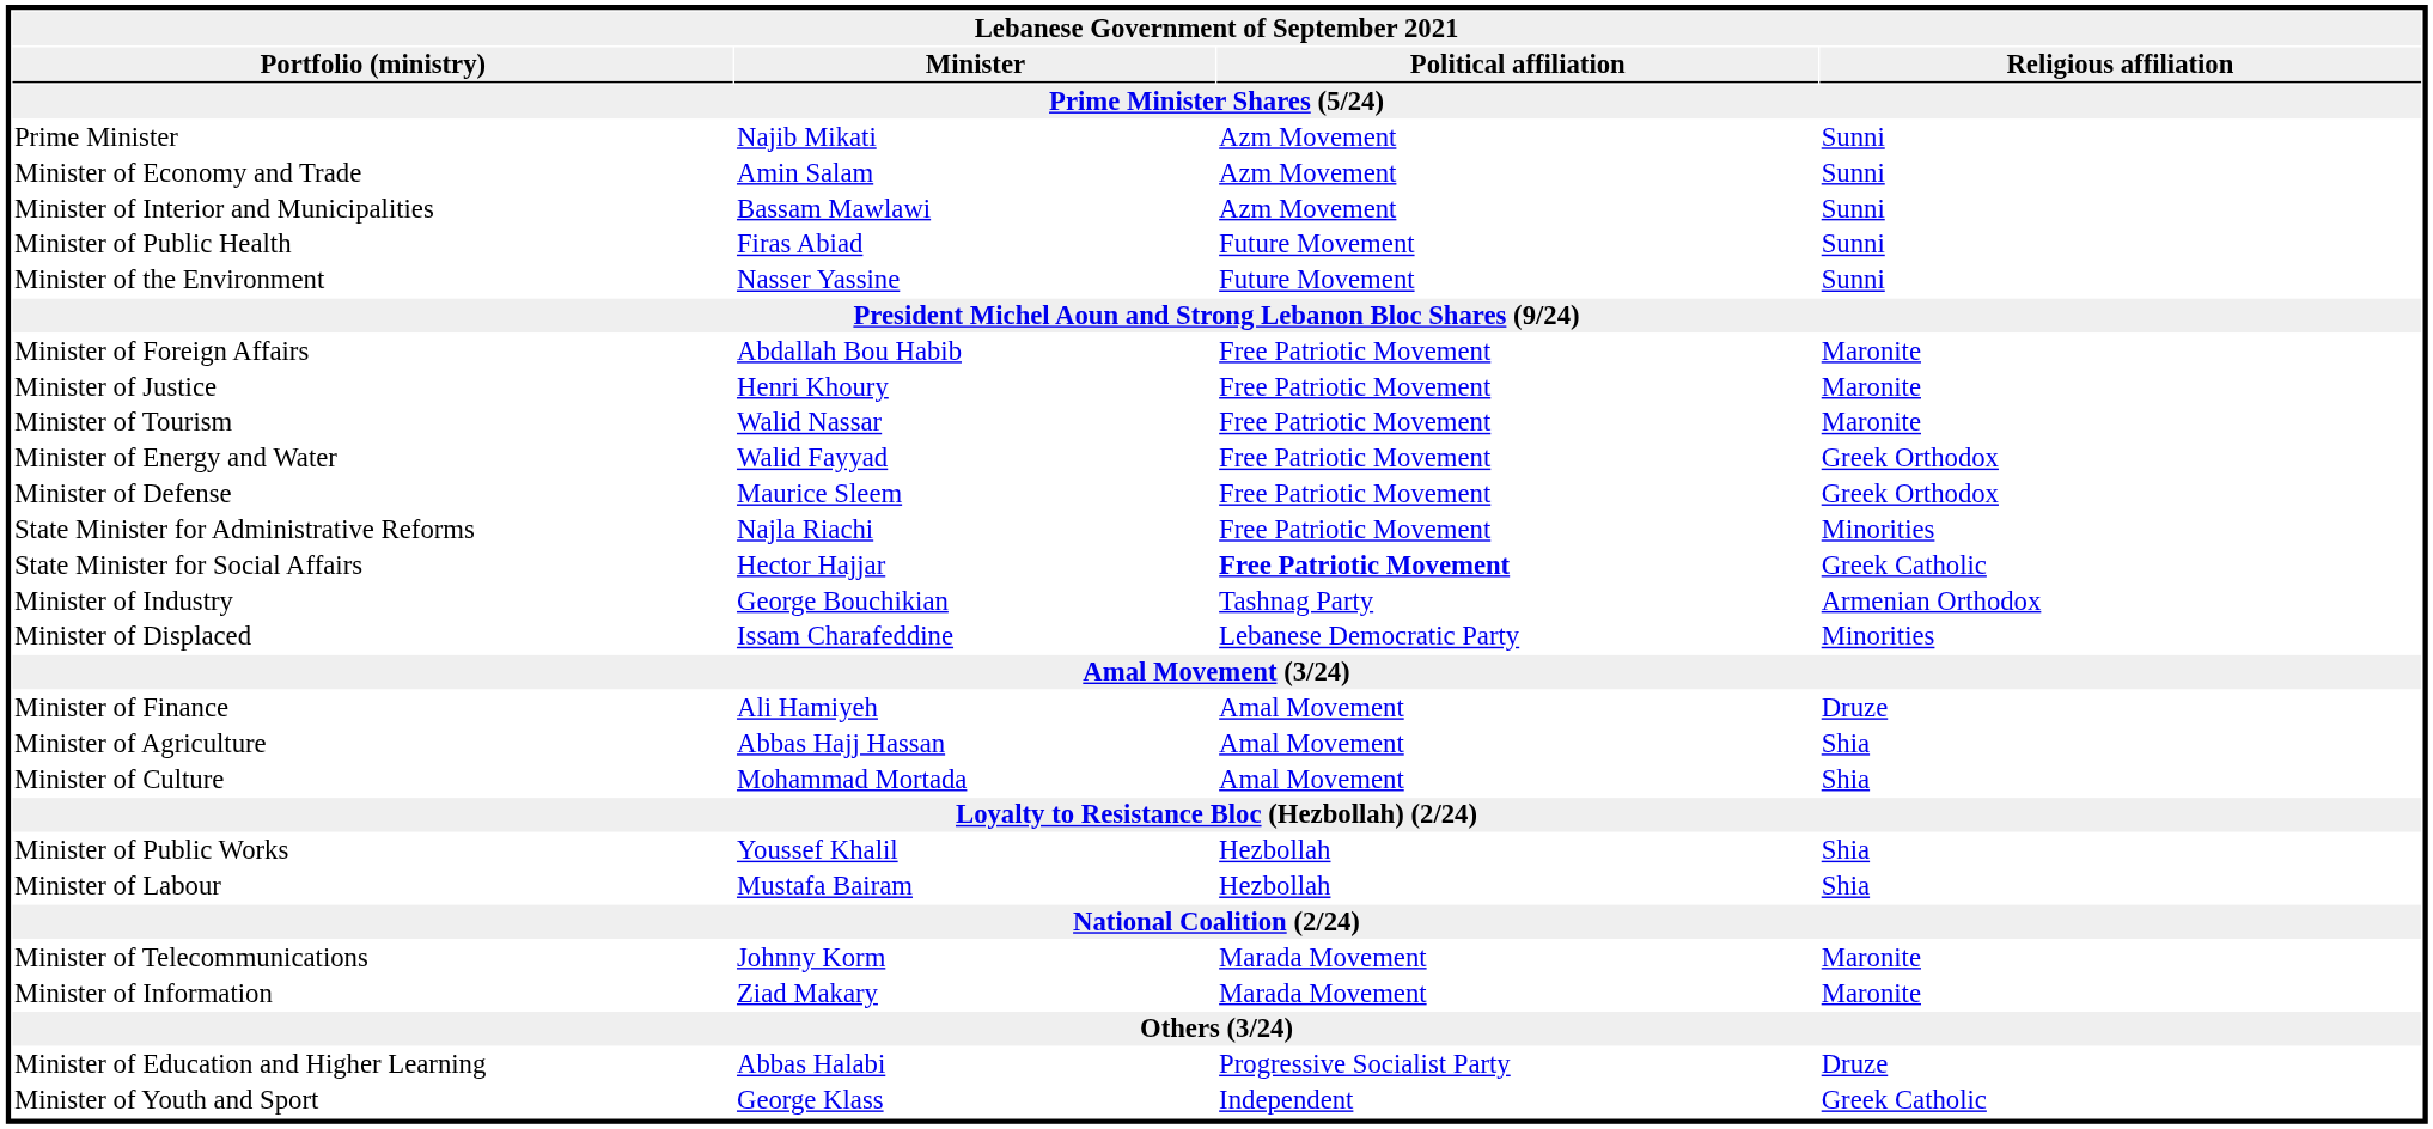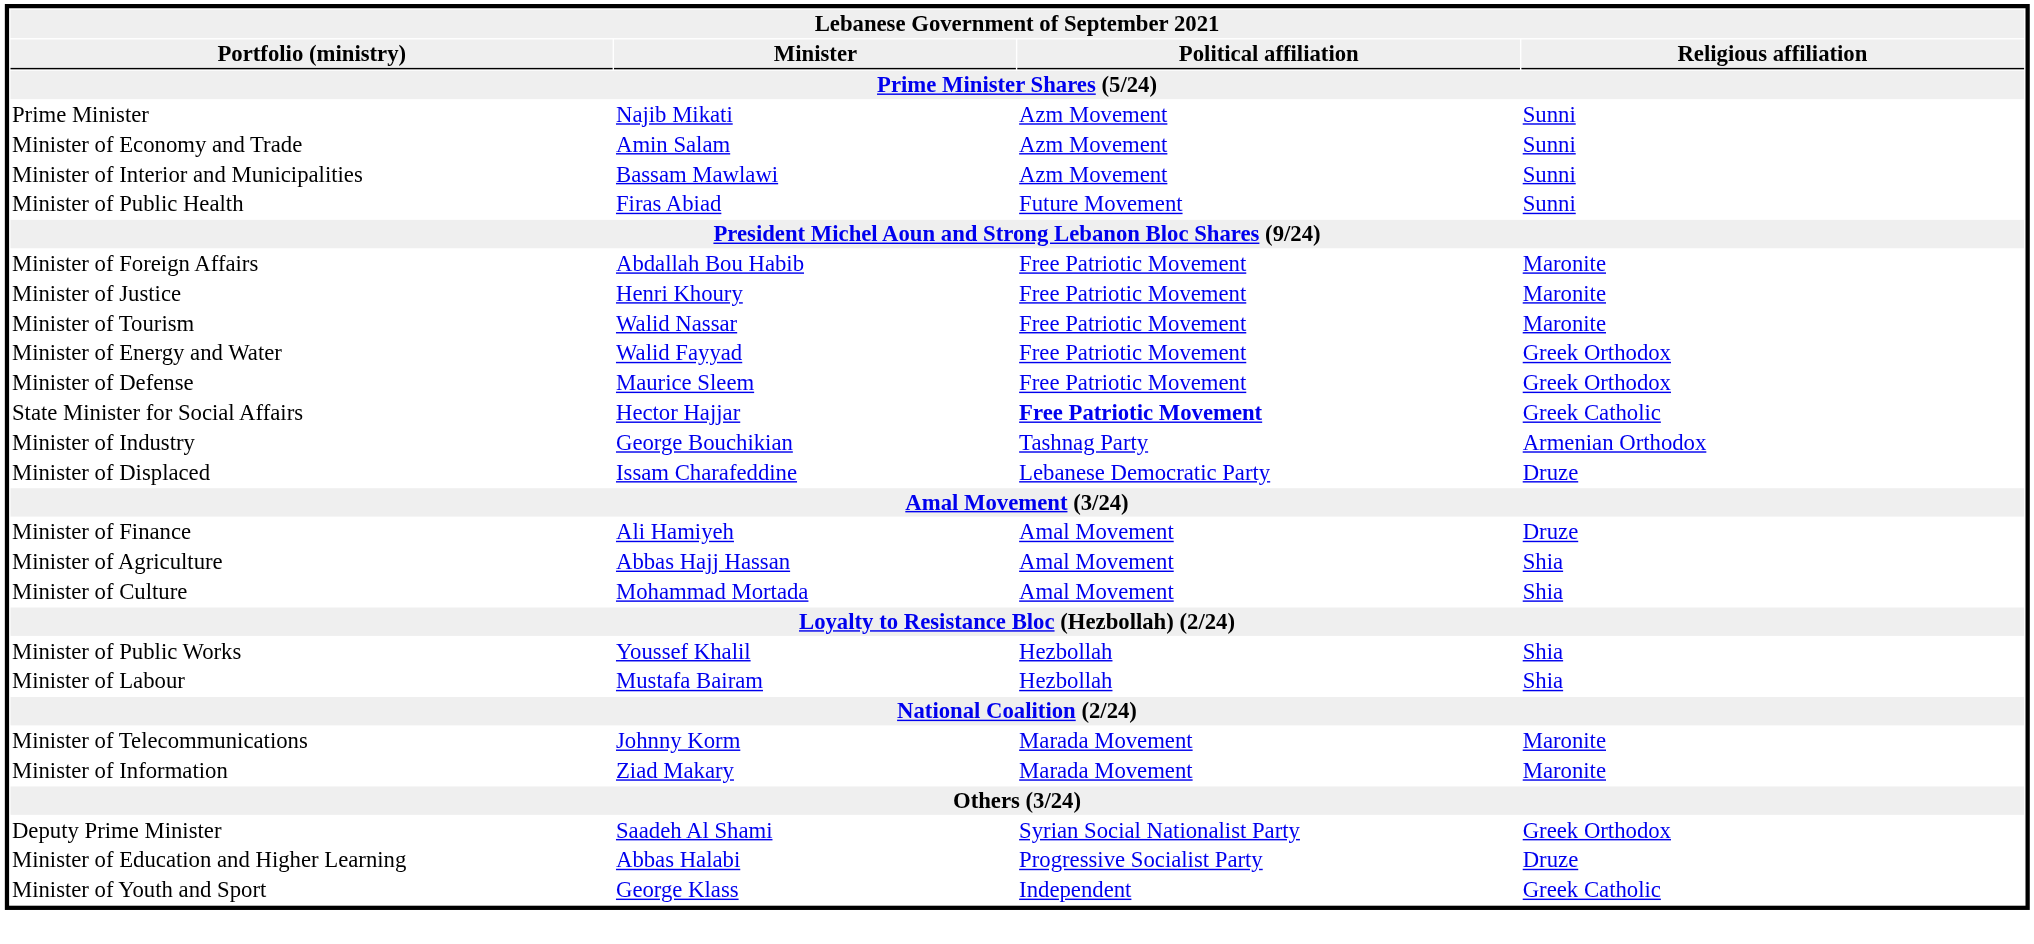 <table width="90%" border="0" align="center" cellpadding=1 cellspacing=1 style="margin:2px; border:3px solid;">
 <tr>
 <td colspan=4 style="text-align:center; background:#efefef"><strong>Lebanese Government of September 2021</strong></td>
 </tr>
 <tr>
 <th width="30%" style="border-bottom:1px solid; background:#efefef;"><strong>Portfolio (ministry)</strong></th>
 <th width="20%" style="border-bottom:1px solid; background:#efefef;"><strong>Minister</strong></th>
 <th width="25%" style="border-bottom:1px solid; background:#efefef;"><strong>Political affiliation</strong></th>
 <th width="25%" style="border-bottom:1px solid; background:#efefef;"><strong>Religious affiliation</strong></th>
 </tr>
 <tr>
 <td colspan=4 style="text-align:center;background:#efefef"><strong><a href='#'>Prime Minister Shares</a> (5/24)</strong></td>
 </tr>
 <tr>
 <td>Prime Minister</td>
 <td><a href='#'>Najib Mikati</a></td>
 <td> <a href='#'>Azm Movement</a></td>
 <td><a href='#'>Sunni</a></td>
 </tr>
 <tr>
 <td>Minister of Economy and Trade</td>
 <td><a href='#'>Amin Salam</a></td>
 <td> <a href='#'>Azm Movement</a></td>
 <td><a href='#'>Sunni</a></td>
 </tr>
 <tr>
 <td>Minister of Interior and Municipalities</td>
 <td><a href='#'>Bassam Mawlawi</a></td>
 <td> <a href='#'>Azm Movement</a></td>
 <td><a href='#'>Sunni</a></td>
 </tr>
 <tr>
 <td>Minister of Public Health</td>
 <td><a href='#'>Firas Abiad</a></td>
 <td> <a href='#'>Future Movement</a></td>
 <td><a href='#'>Sunni</a></td>
 </tr>
 <tr>
-<td>Minister of the Environment</td>
-<td><a href='#'>Nasser Yassine</a></td>
-<td> <a href='#'>Future Movement</a></td>
-<td><a href='#'>Sunni</a></td>
-</tr>
-<tr>
 <td colspan=4 style="text-align:center;background:#efefef"><strong><a href='#'>President Michel Aoun and Strong Lebanon Bloc Shares</a> (9/24)</strong></td>
 </tr>
 <tr>
 <td>Minister of Foreign Affairs</td>
 <td><a href='#'>Abdallah Bou Habib</a></td>
 <td> <a href='#'>Free Patriotic Movement</a></td>
 <td><a href='#'>Maronite</a></td>
 </tr>
 <tr>
 <td>Minister of Justice</td>
 <td><a href='#'>Henri Khoury</a></td>
 <td> <a href='#'>Free Patriotic Movement</a></td>
 <td><a href='#'>Maronite</a></td>
 </tr>
 <tr>
 <td>Minister of Tourism</td>
 <td><a href='#'>Walid Nassar</a></td>
 <td> <a href='#'>Free Patriotic Movement</a></td>
 <td><a href='#'>Maronite</a></td>
 </tr>
 <tr>
 <td>Minister of Energy and Water</td>
 <td><a href='#'>Walid Fayyad</a></td>
 <td> <a href='#'>Free Patriotic Movement</a></td>
 <td><a href='#'>Greek Orthodox</a></td>
 </tr>
 <tr>
 <td>Minister of Defense</td>
 <td><a href='#'>Maurice Sleem</a></td>
 <td> <a href='#'>Free Patriotic Movement</a></td>
 <td><a href='#'>Greek Orthodox</a></td>
 </tr>
 <tr>
-<td>State Minister for Administrative Reforms</td>
-<td><a href='#'>Najla Riachi</a></td>
-<td> <a href='#'>Free Patriotic Movement</a></td>
-<td><a href='#'>Minorities</a></td>
-</tr>
-<tr>
 <td>State Minister for Social Affairs</td>
 <td><a href='#'>Hector Hajjar</a></td>
 <td><strong> <a href='#'>Free Patriotic Movement</a></strong></td>
 <td><a href='#'>Greek Catholic</a></td>
 </tr>
 <tr>
 <td>Minister of Industry</td>
 <td><a href='#'>George Bouchikian</a></td>
 <td> <a href='#'>Tashnag Party</a></td>
 <td><a href='#'>Armenian Orthodox</a></td>
 </tr>
 <tr>
 <td>Minister of Displaced</td>
 <td><a href='#'>Issam Charafeddine</a></td>
 <td> <a href='#'>Lebanese Democratic Party</a></td>
-<td><a href='#'>Minorities</a></td>
+<td><a href='#'>Druze</a></td>
 </tr>
 <tr>
 <td colspan=4 style="text-align: center;background:#efefef"><strong><a href='#'>Amal Movement</a> (3/24)</strong></td>
 </tr>
 <tr>
 <td>Minister of Finance</td>
 <td><a href='#'>Ali Hamiyeh</a></td>
 <td> <a href='#'>Amal Movement</a></td>
 <td><a href='#'>Druze</a></td>
 </tr>
 <tr>
 <td>Minister of Agriculture</td>
 <td><a href='#'>Abbas Hajj Hassan</a></td>
 <td> <a href='#'>Amal Movement</a></td>
 <td><a href='#'>Shia</a></td>
 </tr>
 <tr>
 <td>Minister of Culture</td>
 <td><a href='#'>Mohammad Mortada</a></td>
 <td> <a href='#'>Amal Movement</a></td>
 <td><a href='#'>Shia</a></td>
 </tr>
 <tr>
 <td colspan=4 style="text-align:center;background:#efefef"><strong><a href='#'>Loyalty to Resistance Bloc</a> (Hezbollah) (2/24)</strong></td>
 </tr>
 <tr>
 <td>Minister of Public Works</td>
 <td><a href='#'>Youssef Khalil</a></td>
 <td> <a href='#'>Hezbollah</a></td>
 <td><a href='#'>Shia</a></td>
 </tr>
 <tr>
 <td>Minister of Labour</td>
 <td><a href='#'>Mustafa Bairam</a></td>
 <td> <a href='#'>Hezbollah</a></td>
 <td><a href='#'>Shia</a></td>
 </tr>
 <tr>
 <td colspan=4 style="text-align:center;background:#efefef"><strong><a href='#'>National Coalition</a> (2/24)</strong></td>
 </tr>
 <tr>
 <td>Minister of Telecommunications</td>
 <td><a href='#'>Johnny Korm</a></td>
 <td> <a href='#'>Marada Movement</a></td>
 <td><a href='#'>Maronite</a></td>
 </tr>
 <tr>
 <td>Minister of Information</td>
 <td><a href='#'>Ziad Makary</a></td>
 <td> <a href='#'>Marada Movement</a></td>
 <td><a href='#'>Maronite</a></td>
 </tr>
 <tr>
 <td colspan=4 style="text-align:center;background:#efefef"><strong>Others (3/24)</strong></td>
 </tr>
 <tr>
+<td>Deputy Prime Minister</td>
+<td><a href='#'>Saadeh Al Shami</a></td>
+<td> <a href='#'>Syrian Social Nationalist Party</a></td>
+<td><a href='#'>Greek Orthodox</a></td>
+</tr>
+<tr>
 <td>Minister of Education and Higher Learning</td>
 <td><a href='#'>Abbas Halabi</a></td>
 <td> <a href='#'>Progressive Socialist Party</a></td>
 <td><a href='#'>Druze</a></td>
 </tr>
 <tr>
 <td>Minister of Youth and Sport</td>
 <td><a href='#'>George Klass</a></td>
 <td> <a href='#'>Independent</a></td>
 <td><a href='#'>Greek Catholic</a></td>
 </tr>
 </table>
